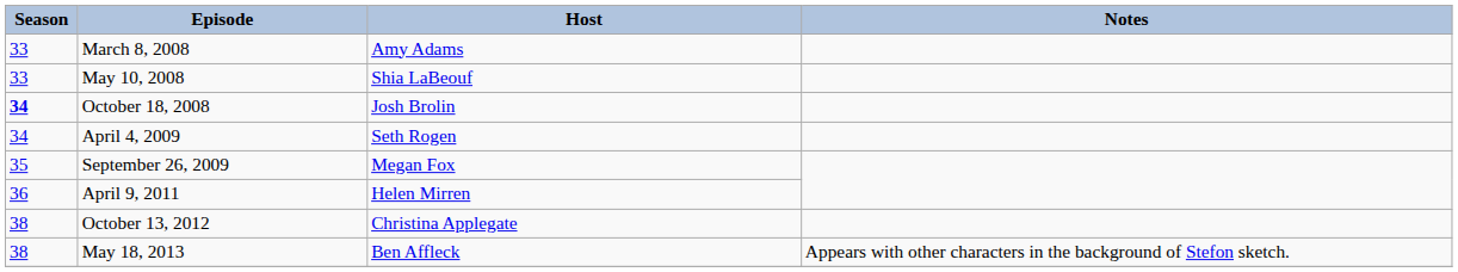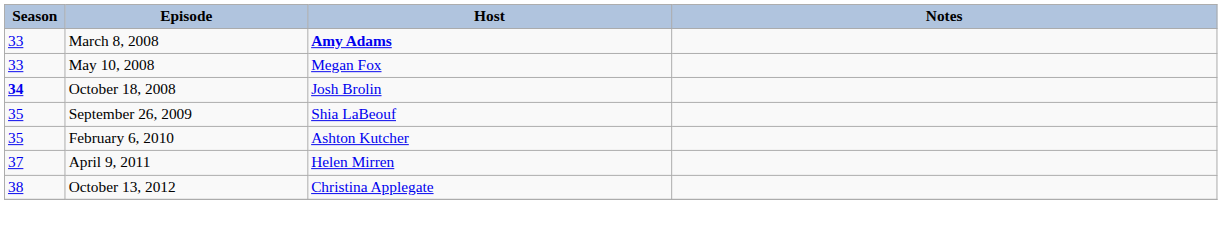 <table class="wikitable" style="width:100%;">
 <tr>
 <th style="background:#B0C4DE;" width="5%">Season</th>
 <th style="background:#B0C4DE;" width="20%">Episode</th>
 <th style="background:#B0C4DE;" width="30%">Host</th>
 <th style="background:#B0C4DE;" width="45%">Notes</th>
 </tr>
 <tr>
 <td><a href='#'>33</a></td>
 <td>March 8, 2008</td>
-<td><a href='#'>Amy Adams</a></td>
+<td><strong><a href='#'>Amy Adams</a></strong></td>
 <td></td>
 </tr>
 <tr>
 <td><a href='#'>33</a></td>
 <td>May 10, 2008</td>
-<td><a href='#'>Shia LaBeouf</a></td>
+<td><a href='#'>Megan Fox</a></td>
 <td></td>
 </tr>
 <tr>
 <td><strong><a href='#'>34</a></strong></td>
 <td>October 18, 2008</td>
 <td><a href='#'>Josh Brolin</a></td>
 <td></td>
 </tr>
 <tr>
-<td><a href='#'>34</a></td>
-<td>April 4, 2009</td>
-<td><a href='#'>Seth Rogen</a></td>
+<td><a href='#'>35</a></td>
+<td>September 26, 2009</td>
+<td><a href='#'>Shia LaBeouf</a></td>
+</tr>
+<tr>
+<td><a href='#'>35</a></td>
+<td>February 6, 2010</td>
+<td><a href='#'>Ashton Kutcher</a></td>
 <td></td>
 </tr>
 <tr>
-<td><a href='#'>35</a></td>
-<td>September 26, 2009</td>
-<td><a href='#'>Megan Fox</a></td>
-</tr>
-<tr>
-<td><a href='#'>36</a></td>
+<td><a href='#'>37</a></td>
 <td>April 9, 2011</td>
 <td><a href='#'>Helen Mirren</a></td>
 </tr>
 <tr>
 <td><a href='#'>38</a></td>
 <td>October 13, 2012</td>
 <td><a href='#'>Christina Applegate</a></td>
 <td></td>
 </tr>
 <tr>
-<td><a href='#'>38</a></td>
-<td>May 18, 2013</td>
-<td><a href='#'>Ben Affleck</a></td>
-<td>Appears with other characters in the background of <a href='#'>Stefon</a> sketch.</td>
-</tr>
-<tr>
 </tr>
 </table>
